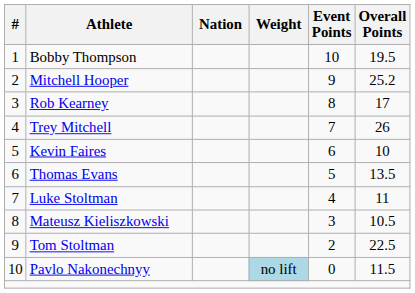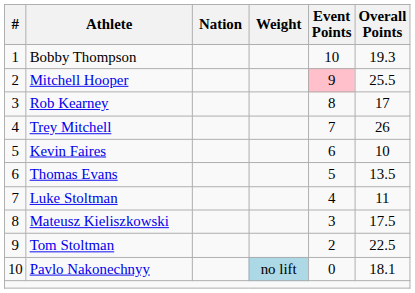 <table class="wikitable sortable" style="text-align:center;width: 70%;">
 <tr>
 <th scope="col" style="width: 10px;">#</th>
 <th scope="col">Athlete</th>
 <th scope="col">Nation</th>
 <th scope="col">Weight</th>
 <th scope="col" style="width: 10px;">Event Points</th>
 <th scope="col" style="width: 10px;">Overall Points</th>
 </tr>
 <tr>
 <td>1</td>
 <td align=left>Bobby Thompson</td>
 <td align=left></td>
 <td></td>
 <td>10</td>
-<td>19.5</td>
+<td>19.3</td>
 </tr>
 <tr>
 <td>2</td>
 <td align=left><a href='#'>Mitchell Hooper</a></td>
 <td align=left></td>
 <td></td>
-<td>9</td>
-<td>25.2</td>
+<td style="background: pink;">9</td>
+<td>25.5</td>
 </tr>
 <tr>
 <td>3</td>
 <td align=left><a href='#'>Rob Kearney</a></td>
 <td align=left></td>
 <td></td>
 <td>8</td>
 <td>17</td>
 </tr>
 <tr>
 <td>4</td>
 <td align=left><a href='#'>Trey Mitchell</a></td>
 <td align=left></td>
 <td></td>
 <td>7</td>
 <td>26</td>
 </tr>
 <tr>
 <td>5</td>
 <td align=left><a href='#'>Kevin Faires</a></td>
 <td align=left></td>
 <td></td>
 <td>6</td>
 <td>10</td>
 </tr>
 <tr>
 <td>6</td>
 <td align=left><a href='#'>Thomas Evans</a></td>
 <td align=left></td>
 <td></td>
 <td>5</td>
 <td>13.5</td>
 </tr>
 <tr>
 <td>7</td>
 <td align=left><a href='#'>Luke Stoltman</a></td>
 <td align=left></td>
 <td></td>
 <td>4</td>
 <td>11</td>
 </tr>
 <tr>
 <td>8</td>
 <td align=left><a href='#'>Mateusz Kieliszkowski</a></td>
 <td align=left></td>
 <td></td>
 <td>3</td>
-<td>10.5</td>
+<td>17.5</td>
 </tr>
 <tr>
 <td>9</td>
 <td align=left><a href='#'>Tom Stoltman</a></td>
 <td align=left></td>
 <td></td>
 <td>2</td>
 <td>22.5</td>
 </tr>
 <tr>
 <td>10</td>
 <td align=left><a href='#'>Pavlo Nakonechnyy</a></td>
 <td align=left></td>
 <td style="background: lightblue;">no lift</td>
 <td>0</td>
-<td>11.5</td>
+<td>18.1</td>
 </tr>
 <tr class="sortbottom">
 <td colspan="6"></td>
 </tr>
 </table>
